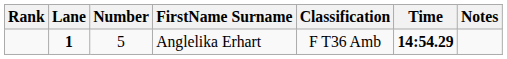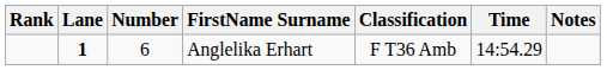 <table class="wikitable sortable" style="text-align:center">
 <tr>
 <th>Rank</th>
 <th>Lane</th>
 <th>Number</th>
 <th>FirstName Surname</th>
 <th>Classification</th>
 <th>Time</th>
 <th>Notes</th>
 </tr>
 <tr>
 <td></td>
 <td><strong>1</strong></td>
-<td>5</td>
+<td>6</td>
 <td style="text-align:left"> Anglelika Erhart</td>
 <td>F T36 Amb</td>
-<td><strong>14:54.29</strong></td>
+<td>14:54.29</td>
 <td></td>
 </tr>
 </table>
